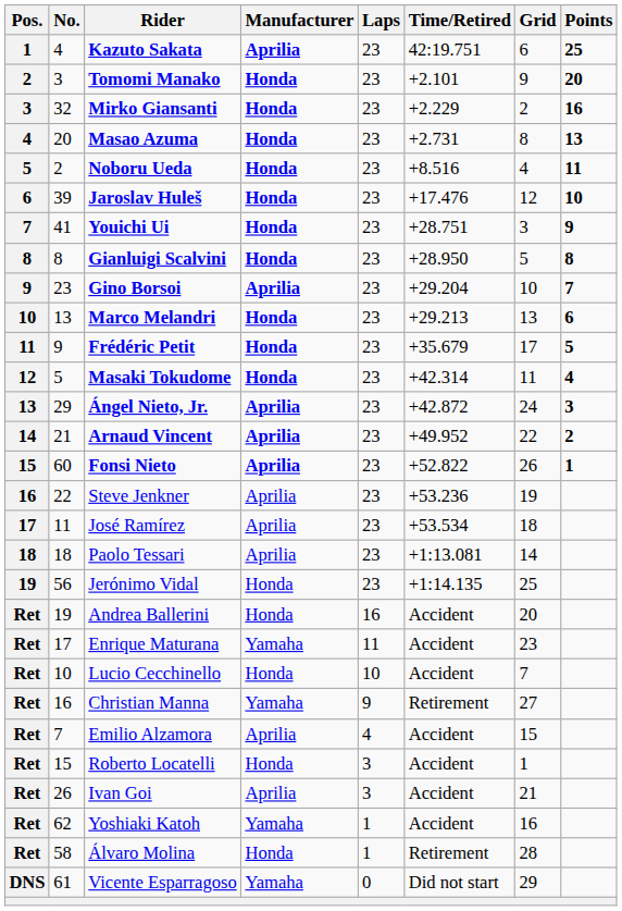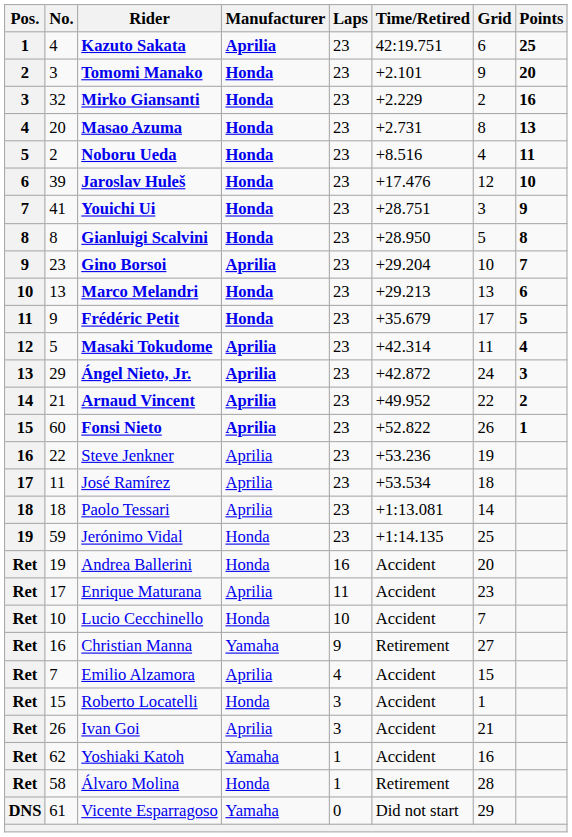 <table class="wikitable" style="font-size: 95%;">
 <tr>
 <th>Pos.</th>
 <th>No.</th>
 <th>Rider</th>
 <th>Manufacturer</th>
 <th>Laps</th>
 <th>Time/Retired</th>
 <th>Grid</th>
 <th>Points</th>
 </tr>
 <tr>
 <th>1</th>
 <td>4</td>
 <td> <strong><a href='#'>Kazuto Sakata</a></strong></td>
 <td><strong><a href='#'>Aprilia</a></strong></td>
 <td>23</td>
 <td>42:19.751</td>
 <td>6</td>
 <td><strong>25</strong></td>
 </tr>
 <tr>
 <th>2</th>
 <td>3</td>
 <td> <strong><a href='#'>Tomomi Manako</a></strong></td>
 <td><strong><a href='#'>Honda</a></strong></td>
 <td>23</td>
 <td>+2.101</td>
 <td>9</td>
 <td><strong>20</strong></td>
 </tr>
 <tr>
 <th>3</th>
 <td>32</td>
 <td> <strong><a href='#'>Mirko Giansanti</a></strong></td>
 <td><strong><a href='#'>Honda</a></strong></td>
 <td>23</td>
 <td>+2.229</td>
 <td>2</td>
 <td><strong>16</strong></td>
 </tr>
 <tr>
 <th>4</th>
 <td>20</td>
 <td> <strong><a href='#'>Masao Azuma</a></strong></td>
 <td><strong><a href='#'>Honda</a></strong></td>
 <td>23</td>
 <td>+2.731</td>
 <td>8</td>
 <td><strong>13</strong></td>
 </tr>
 <tr>
 <th>5</th>
 <td>2</td>
 <td> <strong><a href='#'>Noboru Ueda</a></strong></td>
 <td><strong><a href='#'>Honda</a></strong></td>
 <td>23</td>
 <td>+8.516</td>
 <td>4</td>
 <td><strong>11</strong></td>
 </tr>
 <tr>
 <th>6</th>
 <td>39</td>
 <td> <strong><a href='#'>Jaroslav Huleš</a></strong></td>
 <td><strong><a href='#'>Honda</a></strong></td>
 <td>23</td>
 <td>+17.476</td>
 <td>12</td>
 <td><strong>10</strong></td>
 </tr>
 <tr>
 <th>7</th>
 <td>41</td>
 <td> <strong><a href='#'>Youichi Ui</a></strong></td>
 <td><strong><a href='#'>Honda</a></strong></td>
 <td>23</td>
 <td>+28.751</td>
 <td>3</td>
 <td><strong>9</strong></td>
 </tr>
 <tr>
 <th>8</th>
 <td>8</td>
 <td> <strong><a href='#'>Gianluigi Scalvini</a></strong></td>
 <td><strong><a href='#'>Honda</a></strong></td>
 <td>23</td>
 <td>+28.950</td>
 <td>5</td>
 <td><strong>8</strong></td>
 </tr>
 <tr>
 <th>9</th>
 <td>23</td>
 <td> <strong><a href='#'>Gino Borsoi</a></strong></td>
 <td><strong><a href='#'>Aprilia</a></strong></td>
 <td>23</td>
 <td>+29.204</td>
 <td>10</td>
 <td><strong>7</strong></td>
 </tr>
 <tr>
 <th>10</th>
 <td>13</td>
 <td> <strong><a href='#'>Marco Melandri</a></strong></td>
 <td><strong><a href='#'>Honda</a></strong></td>
 <td>23</td>
 <td>+29.213</td>
 <td>13</td>
 <td><strong>6</strong></td>
 </tr>
 <tr>
 <th>11</th>
 <td>9</td>
 <td> <strong><a href='#'>Frédéric Petit</a></strong></td>
 <td><strong><a href='#'>Honda</a></strong></td>
 <td>23</td>
 <td>+35.679</td>
 <td>17</td>
 <td><strong>5</strong></td>
 </tr>
 <tr>
 <th>12</th>
 <td>5</td>
 <td> <strong><a href='#'>Masaki Tokudome</a></strong></td>
-<td><strong><a href='#'>Honda</a></strong></td>
+<td><strong><a href='#'>Aprilia</a></strong></td>
 <td>23</td>
 <td>+42.314</td>
 <td>11</td>
 <td><strong>4</strong></td>
 </tr>
 <tr>
 <th>13</th>
 <td>29</td>
 <td> <strong><a href='#'>Ángel Nieto, Jr.</a></strong></td>
 <td><strong><a href='#'>Aprilia</a></strong></td>
 <td>23</td>
 <td>+42.872</td>
 <td>24</td>
 <td><strong>3</strong></td>
 </tr>
 <tr>
 <th>14</th>
 <td>21</td>
 <td> <strong><a href='#'>Arnaud Vincent</a></strong></td>
 <td><strong><a href='#'>Aprilia</a></strong></td>
 <td>23</td>
 <td>+49.952</td>
 <td>22</td>
 <td><strong>2</strong></td>
 </tr>
 <tr>
 <th>15</th>
 <td>60</td>
 <td> <strong><a href='#'>Fonsi Nieto</a></strong></td>
 <td><strong><a href='#'>Aprilia</a></strong></td>
 <td>23</td>
 <td>+52.822</td>
 <td>26</td>
 <td><strong>1</strong></td>
 </tr>
 <tr>
 <th>16</th>
 <td>22</td>
 <td> <a href='#'>Steve Jenkner</a></td>
 <td><a href='#'>Aprilia</a></td>
 <td>23</td>
 <td>+53.236</td>
 <td>19</td>
 <td></td>
 </tr>
 <tr>
 <th>17</th>
 <td>11</td>
 <td> <a href='#'>José Ramírez</a></td>
 <td><a href='#'>Aprilia</a></td>
 <td>23</td>
 <td>+53.534</td>
 <td>18</td>
 <td></td>
 </tr>
 <tr>
 <th>18</th>
 <td>18</td>
 <td> <a href='#'>Paolo Tessari</a></td>
 <td><a href='#'>Aprilia</a></td>
 <td>23</td>
 <td>+1:13.081</td>
 <td>14</td>
 <td></td>
 </tr>
 <tr>
 <th>19</th>
-<td>56</td>
+<td>59</td>
 <td> <a href='#'>Jerónimo Vidal</a></td>
 <td><a href='#'>Honda</a></td>
 <td>23</td>
 <td>+1:14.135</td>
 <td>25</td>
 <td></td>
 </tr>
 <tr>
 <th>Ret</th>
 <td>19</td>
 <td> <a href='#'>Andrea Ballerini</a></td>
 <td><a href='#'>Honda</a></td>
 <td>16</td>
 <td>Accident</td>
 <td>20</td>
 <td></td>
 </tr>
 <tr>
 <th>Ret</th>
 <td>17</td>
 <td> <a href='#'>Enrique Maturana</a></td>
-<td><a href='#'>Yamaha</a></td>
+<td><a href='#'>Aprilia</a></td>
 <td>11</td>
 <td>Accident</td>
 <td>23</td>
 <td></td>
 </tr>
 <tr>
 <th>Ret</th>
 <td>10</td>
 <td> <a href='#'>Lucio Cecchinello</a></td>
 <td><a href='#'>Honda</a></td>
 <td>10</td>
 <td>Accident</td>
 <td>7</td>
 <td></td>
 </tr>
 <tr>
 <th>Ret</th>
 <td>16</td>
 <td> <a href='#'>Christian Manna</a></td>
 <td><a href='#'>Yamaha</a></td>
 <td>9</td>
 <td>Retirement</td>
 <td>27</td>
 <td></td>
 </tr>
 <tr>
 <th>Ret</th>
 <td>7</td>
 <td> <a href='#'>Emilio Alzamora</a></td>
 <td><a href='#'>Aprilia</a></td>
 <td>4</td>
 <td>Accident</td>
 <td>15</td>
 <td></td>
 </tr>
 <tr>
 <th>Ret</th>
 <td>15</td>
 <td> <a href='#'>Roberto Locatelli</a></td>
 <td><a href='#'>Honda</a></td>
 <td>3</td>
 <td>Accident</td>
 <td>1</td>
 <td></td>
 </tr>
 <tr>
 <th>Ret</th>
 <td>26</td>
 <td> <a href='#'>Ivan Goi</a></td>
 <td><a href='#'>Aprilia</a></td>
 <td>3</td>
 <td>Accident</td>
 <td>21</td>
 <td></td>
 </tr>
 <tr>
 <th>Ret</th>
 <td>62</td>
 <td> <a href='#'>Yoshiaki Katoh</a></td>
 <td><a href='#'>Yamaha</a></td>
 <td>1</td>
 <td>Accident</td>
 <td>16</td>
 <td></td>
 </tr>
 <tr>
 <th>Ret</th>
 <td>58</td>
 <td> <a href='#'>Álvaro Molina</a></td>
 <td><a href='#'>Honda</a></td>
 <td>1</td>
 <td>Retirement</td>
 <td>28</td>
 <td></td>
 </tr>
 <tr>
 <th>DNS</th>
 <td>61</td>
 <td> <a href='#'>Vicente Esparragoso</a></td>
 <td><a href='#'>Yamaha</a></td>
 <td>0</td>
 <td>Did not start</td>
 <td>29</td>
 <td></td>
 </tr>
 <tr>
 <th colspan=8></th>
 </tr>
 </table>
